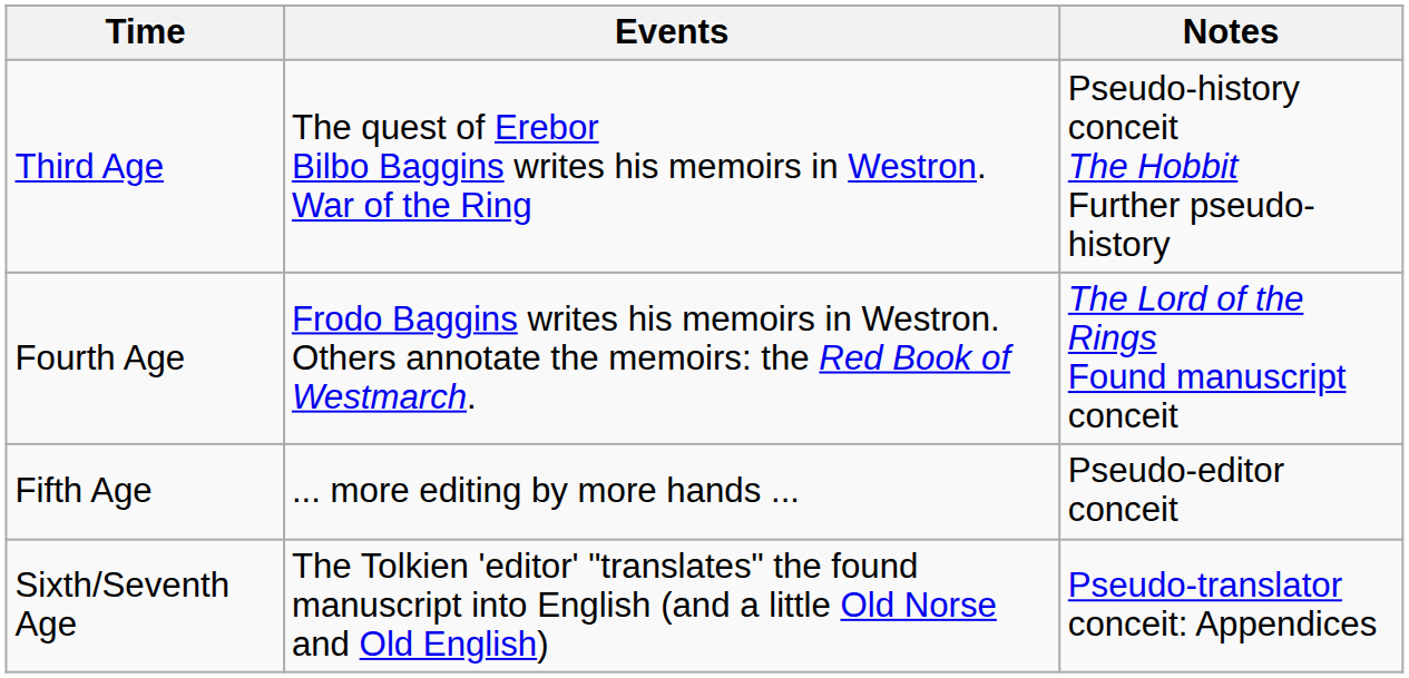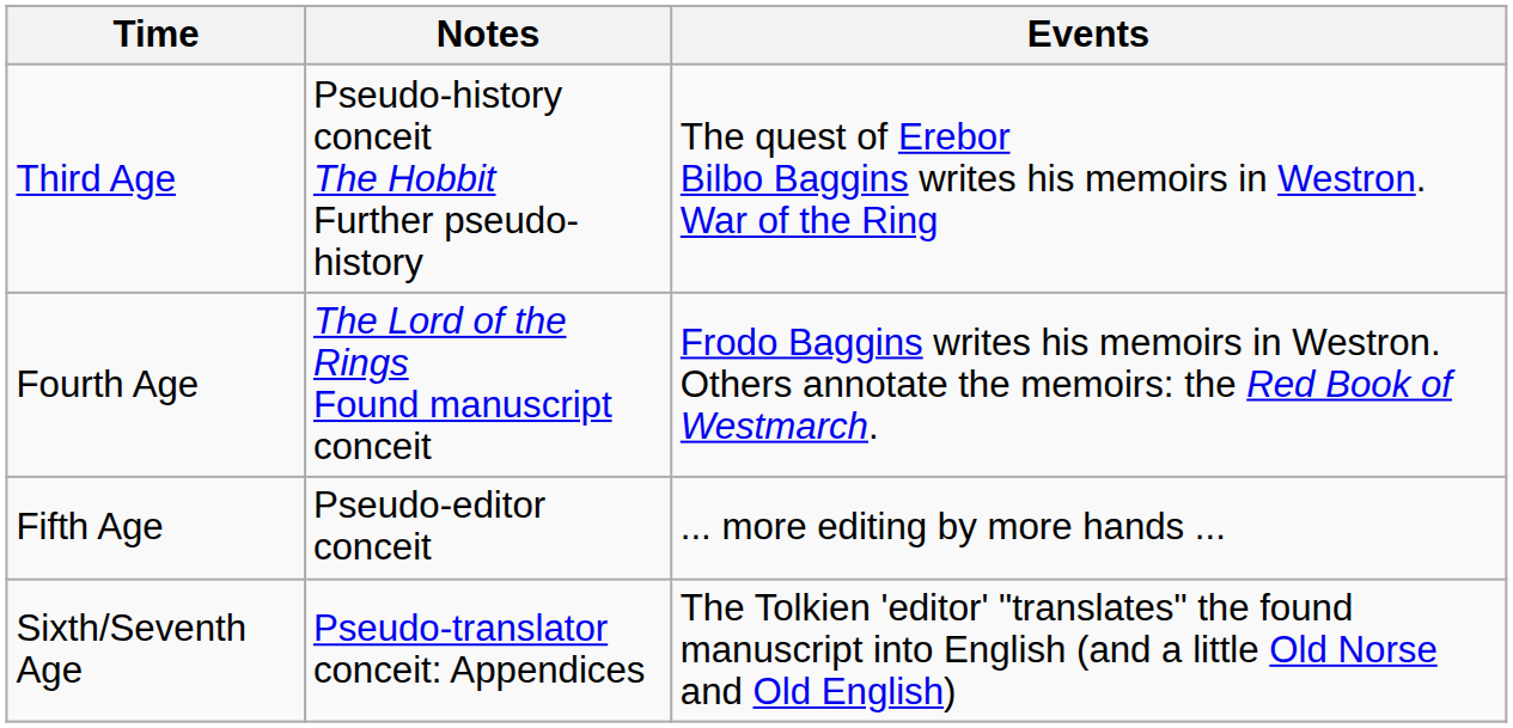 <table style="margin-left: auto; margin-right: auto; border: none;" class="wikitable">
 <tr>
 <th style="width: 120px;">Time</th>
+<th style="width: 150px;">Notes</th>
 <th style="width: 350px;">Events</th>
-<th style="width: 150px;">Notes</th>
 </tr>
 <tr>
 <td><a href='#'>Third Age</a></td>
+<td>Pseudo-history conceit<br><em><a href='#'>The Hobbit</a></em><br>Further pseudo-history</td>
 <td>The quest of <a href='#'>Erebor</a><br><a href='#'>Bilbo Baggins</a> writes his memoirs in <a href='#'>Westron</a>.<br><a href='#'>War of the Ring</a></td>
-<td>Pseudo-history conceit<br><em><a href='#'>The Hobbit</a></em><br>Further pseudo-history</td>
 </tr>
 <tr>
 <td>Fourth Age</td>
+<td><em><a href='#'>The Lord of the Rings</a></em><br><a href='#'>Found manuscript</a> conceit</td>
 <td><a href='#'>Frodo Baggins</a> writes his memoirs in Westron.<br>Others annotate the memoirs: the <em><a href='#'>Red Book of Westmarch</a></em>.</td>
-<td><em><a href='#'>The Lord of the Rings</a></em><br><a href='#'>Found manuscript</a> conceit</td>
 </tr>
 <tr>
 <td>Fifth Age</td>
+<td>Pseudo-editor conceit</td>
 <td>... more editing by more hands ...</td>
-<td>Pseudo-editor conceit</td>
 </tr>
 <tr>
 <td>Sixth/Seventh Age</td>
+<td><a href='#'>Pseudo-translator</a> conceit: Appendices</td>
 <td>The Tolkien 'editor' "translates" the found manuscript into English (and a little <a href='#'>Old Norse</a> and <a href='#'>Old English</a>)</td>
-<td><a href='#'>Pseudo-translator</a> conceit: Appendices</td>
 </tr>
 </table>
